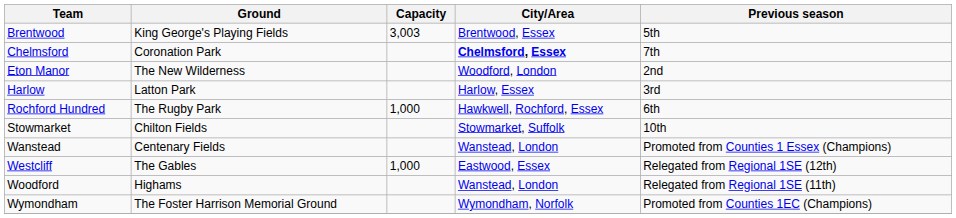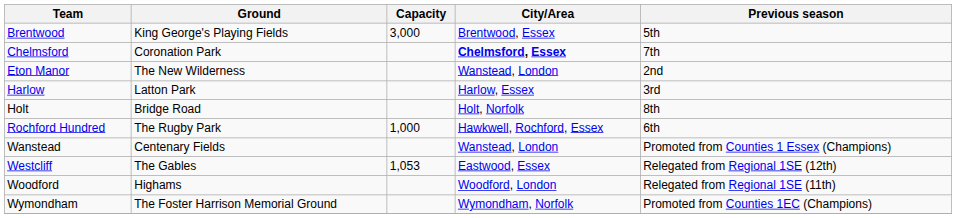 <table class="wikitable sortable" width=100%>
 <tr>
 <th>Team</th>
 <th>Ground</th>
 <th>Capacity</th>
 <th>City/Area</th>
 <th>Previous season</th>
 </tr>
 <tr>
 <td><a href='#'>Brentwood</a></td>
 <td>King George's Playing Fields</td>
-<td>3,003</td>
+<td>3,000</td>
 <td><a href='#'>Brentwood</a>, <a href='#'>Essex</a></td>
 <td>5th</td>
 </tr>
 <tr>
 <td><a href='#'>Chelmsford</a></td>
 <td>Coronation Park</td>
 <td></td>
 <td><strong><a href='#'>Chelmsford</a>, <a href='#'>Essex</a></strong></td>
 <td>7th</td>
 </tr>
 <tr>
 <td><a href='#'>Eton Manor</a></td>
 <td>The New Wilderness</td>
 <td></td>
-<td><a href='#'>Woodford</a>, <a href='#'>London</a></td>
+<td><a href='#'>Wanstead</a>, <a href='#'>London</a></td>
 <td>2nd</td>
 </tr>
 <tr>
 <td><a href='#'>Harlow</a></td>
 <td>Latton Park</td>
 <td></td>
 <td><a href='#'>Harlow</a>, <a href='#'>Essex</a></td>
 <td>3rd</td>
 </tr>
 <tr>
+<td>Holt</td>
+<td>Bridge Road</td>
+<td></td>
+<td><a href='#'>Holt</a>, <a href='#'>Norfolk</a></td>
+<td>8th</td>
+</tr>
+<tr>
 <td><a href='#'>Rochford Hundred</a></td>
 <td>The Rugby Park</td>
 <td>1,000</td>
 <td><a href='#'>Hawkwell</a>, <a href='#'>Rochford</a>, <a href='#'>Essex</a></td>
 <td>6th</td>
-</tr>
-<tr>
-<td>Stowmarket</td>
-<td>Chilton Fields</td>
-<td></td>
-<td><a href='#'>Stowmarket</a>, <a href='#'>Suffolk</a></td>
-<td>10th</td>
 </tr>
 <tr>
 <td>Wanstead</td>
 <td>Centenary Fields</td>
 <td></td>
 <td><a href='#'>Wanstead</a>, <a href='#'>London</a></td>
 <td>Promoted from <a href='#'>Counties 1 Essex</a> (Champions)</td>
 </tr>
 <tr>
 <td><a href='#'>Westcliff</a></td>
 <td>The Gables</td>
-<td>1,000</td>
+<td>1,053</td>
 <td><a href='#'>Eastwood</a>, <a href='#'>Essex</a></td>
 <td>Relegated from <a href='#'>Regional 1SE</a> (12th)</td>
 </tr>
 <tr>
 <td>Woodford</td>
 <td>Highams</td>
 <td></td>
-<td><a href='#'>Wanstead</a>, <a href='#'>London</a></td>
+<td><a href='#'>Woodford</a>, <a href='#'>London</a></td>
 <td>Relegated from <a href='#'>Regional 1SE</a> (11th)</td>
 </tr>
 <tr>
 <td>Wymondham</td>
 <td>The Foster Harrison Memorial Ground</td>
 <td></td>
 <td><a href='#'>Wymondham</a>, <a href='#'>Norfolk</a></td>
 <td>Promoted from <a href='#'>Counties 1EC</a> (Champions)</td>
 </tr>
 <tr>
 </tr>
 </table>
